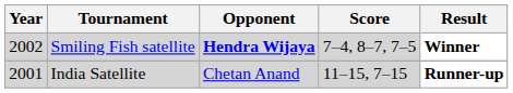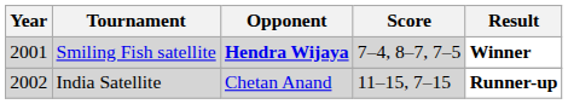 <table class="sortable wikitable" style="font-size: 90%;">
 <tr>
 <th>Year</th>
 <th>Tournament</th>
 <th>Opponent</th>
 <th>Score</th>
 <th>Result</th>
 </tr>
 <tr style="background:#D5D5D5">
-<td align="center">2002</td>
+<td align="center">2001</td>
 <td align="left"><a href='#'>Smiling Fish satellite</a></td>
 <td align="left"><strong> <a href='#'>Hendra Wijaya</a></strong></td>
 <td align="left">7–4, 8–7, 7–5</td>
 <td style="text-align:left; background:white"> <strong>Winner</strong></td>
 </tr>
 <tr>
 </tr>
 <tr style="background:#D5D5D5">
-<td align="center">2001</td>
+<td align="center">2002</td>
 <td align="left">India Satellite</td>
 <td align="left"> <a href='#'>Chetan Anand</a></td>
 <td align="left">11–15, 7–15</td>
 <td style="text-align:left; background:white"> <strong>Runner-up</strong></td>
 </tr>
 </table>
